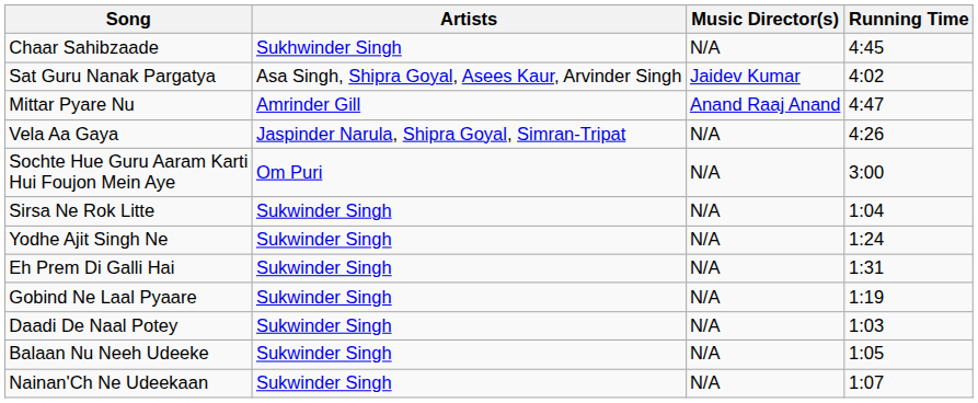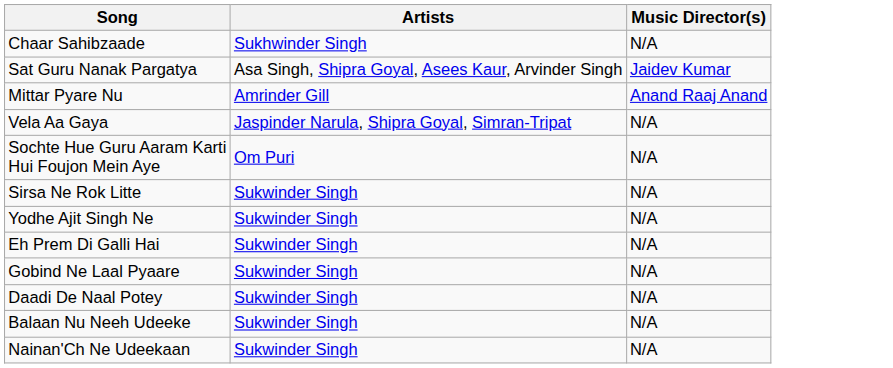 <table class="wikitable">
 <tr>
 <th>Song</th>
 <th>Artists</th>
 <th>Music Director(s)</th>
-<th>Running Time</th>
 </tr>
 <tr>
 <td>Chaar Sahibzaade</td>
 <td><a href='#'>Sukhwinder Singh</a></td>
 <td>N/A</td>
-<td>4:45</td>
 </tr>
 <tr>
 <td>Sat Guru Nanak Pargatya</td>
 <td>Asa Singh, <a href='#'>Shipra Goyal</a>, <a href='#'>Asees Kaur</a>, Arvinder Singh</td>
 <td><a href='#'>Jaidev Kumar</a></td>
-<td>4:02</td>
 </tr>
 <tr>
 <td>Mittar Pyare Nu</td>
 <td><a href='#'>Amrinder Gill</a></td>
 <td><a href='#'>Anand Raaj Anand</a></td>
-<td>4:47</td>
 </tr>
 <tr>
 <td>Vela Aa Gaya</td>
 <td><a href='#'>Jaspinder Narula</a>, <a href='#'>Shipra Goyal</a>, <a href='#'>Simran-Tripat</a></td>
 <td>N/A</td>
-<td>4:26</td>
 </tr>
 <tr>
 <td>Sochte Hue Guru Aaram Karti<br>Hui Foujon Mein Aye</td>
 <td><a href='#'>Om Puri</a></td>
 <td>N/A</td>
-<td>3:00</td>
 </tr>
 <tr>
 <td>Sirsa Ne Rok Litte</td>
 <td><a href='#'>Sukwinder Singh</a></td>
 <td>N/A</td>
-<td>1:04</td>
 </tr>
 <tr>
 <td>Yodhe Ajit Singh Ne</td>
 <td><a href='#'>Sukwinder Singh</a></td>
 <td>N/A</td>
-<td>1:24</td>
 </tr>
 <tr>
 <td>Eh Prem Di Galli Hai</td>
 <td><a href='#'>Sukwinder Singh</a></td>
 <td>N/A</td>
-<td>1:31</td>
 </tr>
 <tr>
 <td>Gobind Ne Laal Pyaare</td>
 <td><a href='#'>Sukwinder Singh</a></td>
 <td>N/A</td>
-<td>1:19</td>
 </tr>
 <tr>
 <td>Daadi De Naal Potey</td>
 <td><a href='#'>Sukwinder Singh</a></td>
 <td>N/A</td>
-<td>1:03</td>
 </tr>
 <tr>
 <td>Balaan Nu Neeh Udeeke</td>
 <td><a href='#'>Sukwinder Singh</a></td>
 <td>N/A</td>
-<td>1:05</td>
 </tr>
 <tr>
 <td>Nainan'Ch Ne Udeekaan</td>
 <td><a href='#'>Sukwinder Singh</a></td>
 <td>N/A</td>
-<td>1:07</td>
 </tr>
 </table>
